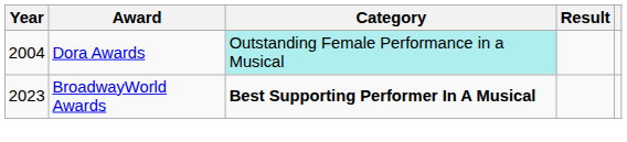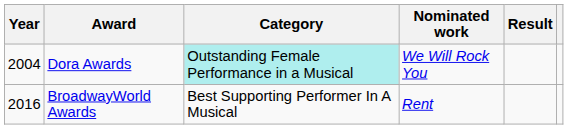 <table class="wikitable"">
 <tr>
 <th>Year</th>
 <th>Award</th>
 <th>Category</th>
+<th>Nominated work</th>
 <th>Result</th>
 <th></th>
 </tr>
 <tr>
 <td>2004</td>
 <td><a href='#'>Dora Awards</a></td>
 <td style="background: paleturquoise;">Outstanding Female Performance in a Musical</td>
+<td><em><a href='#'>We Will Rock You</a></em></td>
 <td></td>
 <td></td>
 </tr>
 <tr>
-<td>2023</td>
+<td>2016</td>
 <td><a href='#'> BroadwayWorld Awards</a></td>
-<td><strong>Best Supporting Performer In A Musical</strong></td>
+<td>Best Supporting Performer In A Musical</td>
+<td><em><a href='#'>Rent</a></em></td>
 <td></td>
 <td></td>
 </tr>
 </table>
